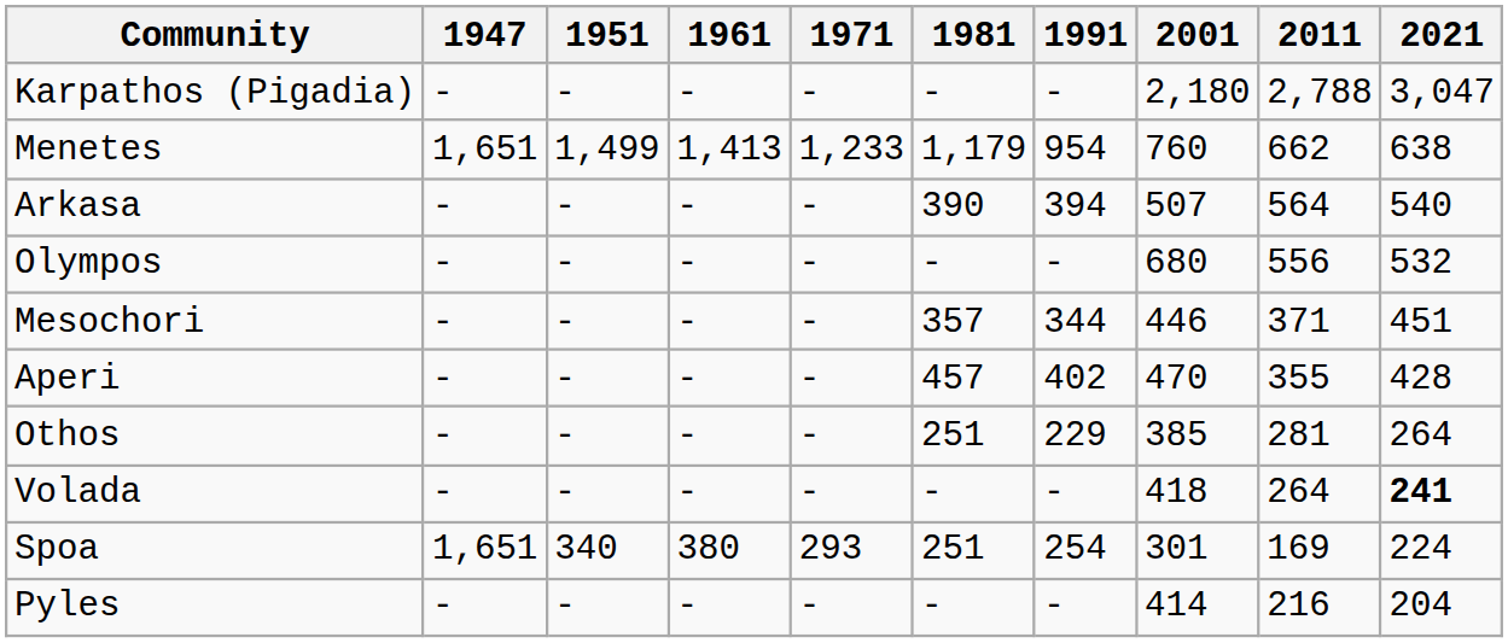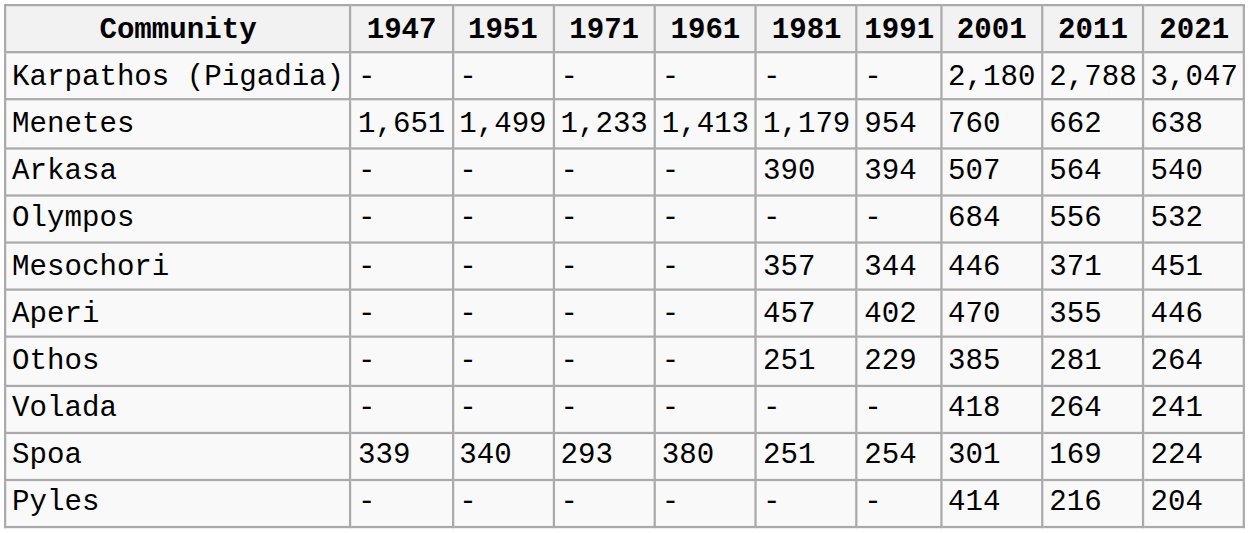 <table class="wikitable sortable">
 <tr>
 <th>Community</th>
 <th>1947</th>
 <th>1951</th>
+<th>1971</th>
 <th>1961</th>
-<th>1971</th>
 <th>1981</th>
 <th>1991</th>
 <th>2001</th>
 <th>2011</th>
 <th>2021</th>
 </tr>
 <tr>
 <td>Karpathos (Pigadia)</td>
 <td>-</td>
 <td>-</td>
 <td>-</td>
 <td>-</td>
 <td>-</td>
 <td>-</td>
 <td>2,180</td>
 <td>2,788</td>
 <td>3,047</td>
 </tr>
 <tr>
 <td>Menetes</td>
 <td>1,651</td>
 <td>1,499</td>
+<td>1,233</td>
 <td>1,413</td>
-<td>1,233</td>
 <td>1,179</td>
 <td>954</td>
 <td>760</td>
 <td>662</td>
 <td>638</td>
 </tr>
 <tr>
 <td>Arkasa</td>
 <td>-</td>
 <td>-</td>
 <td>-</td>
 <td>-</td>
 <td>390</td>
 <td>394</td>
 <td>507</td>
 <td>564</td>
 <td>540</td>
 </tr>
 <tr>
 <td>Olympos</td>
 <td>-</td>
 <td>-</td>
 <td>-</td>
 <td>-</td>
 <td>-</td>
 <td>-</td>
-<td>680</td>
+<td>684</td>
 <td>556</td>
 <td>532</td>
 </tr>
 <tr>
 <td>Mesochori</td>
 <td>-</td>
 <td>-</td>
 <td>-</td>
 <td>-</td>
 <td>357</td>
 <td>344</td>
 <td>446</td>
 <td>371</td>
 <td>451</td>
 </tr>
 <tr>
 <td>Aperi</td>
 <td>-</td>
 <td>-</td>
 <td>-</td>
 <td>-</td>
 <td>457</td>
 <td>402</td>
 <td>470</td>
 <td>355</td>
-<td>428</td>
+<td>446</td>
 </tr>
 <tr>
 <td>Othos</td>
 <td>-</td>
 <td>-</td>
 <td>-</td>
 <td>-</td>
 <td>251</td>
 <td>229</td>
 <td>385</td>
 <td>281</td>
 <td>264</td>
 </tr>
 <tr>
 <td>Volada</td>
 <td>-</td>
 <td>-</td>
 <td>-</td>
 <td>-</td>
 <td>-</td>
 <td>-</td>
 <td>418</td>
 <td>264</td>
-<td><strong>241</strong></td>
+<td>241</td>
 </tr>
 <tr>
 <td>Spoa</td>
-<td>1,651</td>
+<td>339</td>
 <td>340</td>
+<td>293</td>
 <td>380</td>
-<td>293</td>
 <td>251</td>
 <td>254</td>
 <td>301</td>
 <td>169</td>
 <td>224</td>
 </tr>
 <tr>
 <td>Pyles</td>
 <td>-</td>
 <td>-</td>
 <td>-</td>
 <td>-</td>
 <td>-</td>
 <td>-</td>
 <td>414</td>
 <td>216</td>
 <td>204</td>
 </tr>
 </table>
